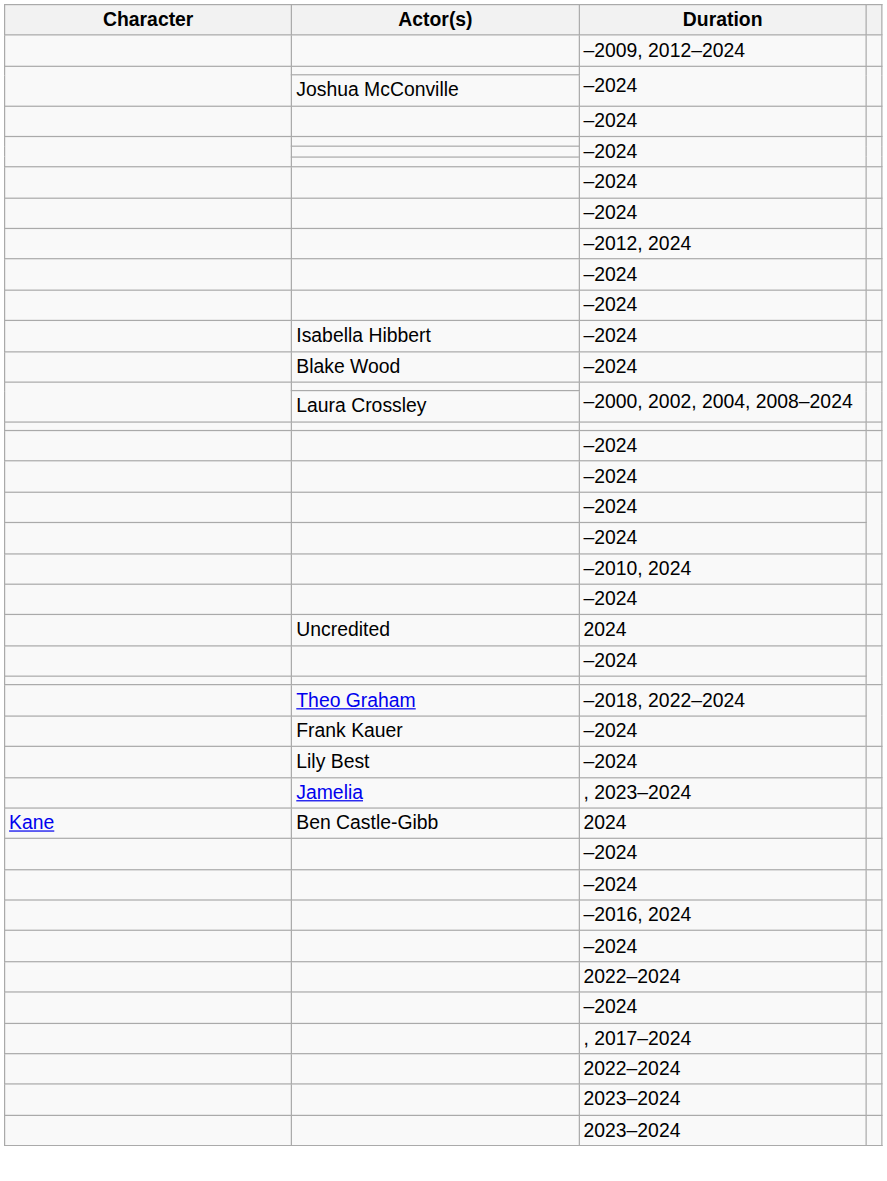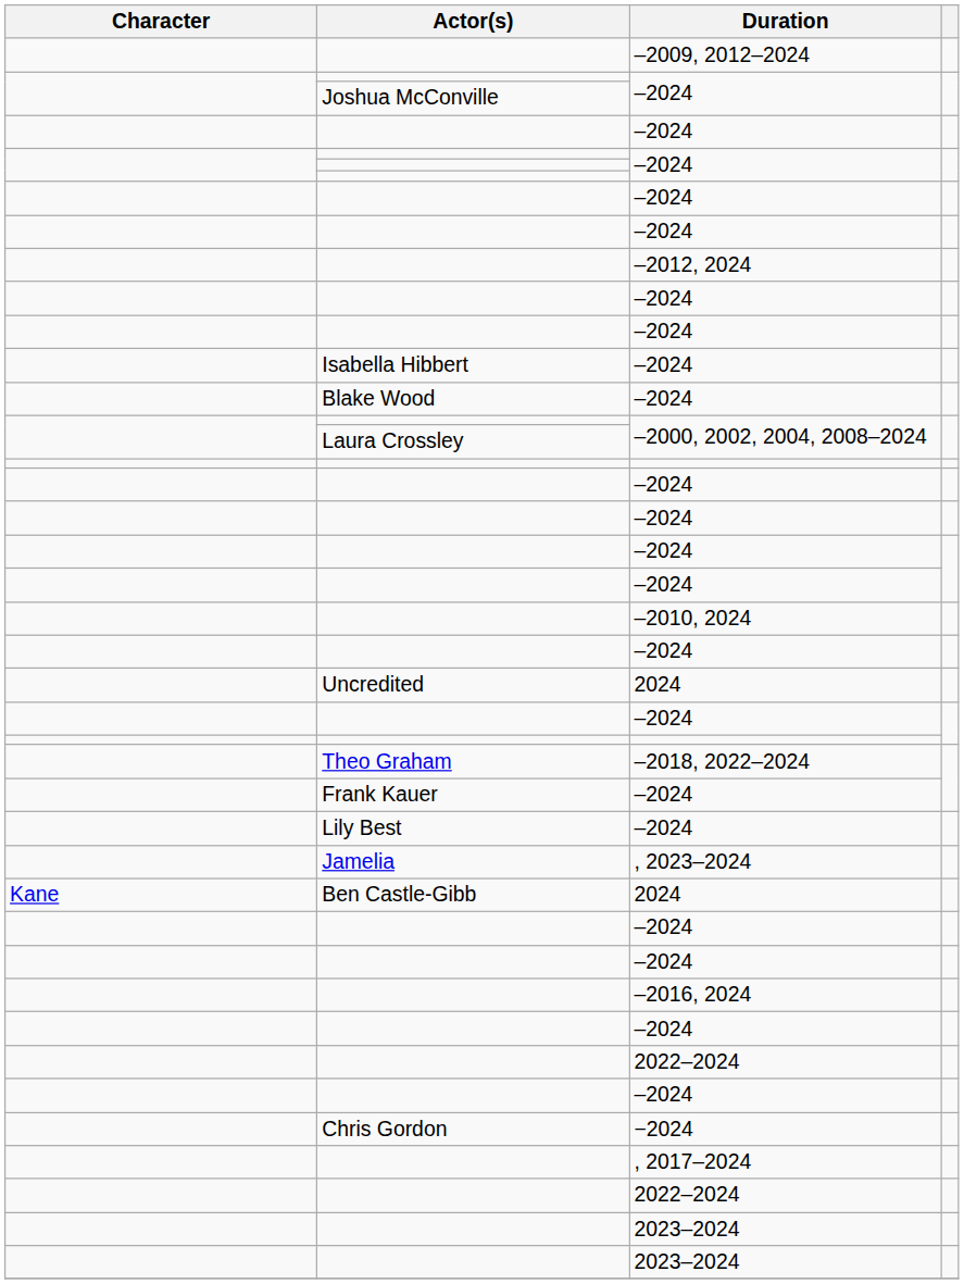 <table class="wikitable sortable sticky-header">
 <tr>
 <th scope="col" style="width:230px;">Character</th>
 <th scope="col" style="width:230px;">Actor(s)</th>
 <th scope="col" style="width:230px;">Duration</th>
 <th scope="col" style="width:5px;"></th>
 </tr>
 <tr>
 <td></td>
 <td></td>
 <td>–2009, 2012–2024</td>
 <td style="text-align:center;"></td>
 </tr>
 <tr>
 <td rowspan="2"></td>
 <td></td>
 <td rowspan="2">–2024</td>
 <td rowspan="2" style="text-align:center;"></td>
 </tr>
 <tr>
 <td>Joshua McConville</td>
 </tr>
 <tr>
 <td></td>
 <td></td>
 <td>–2024</td>
 <td style="text-align:center;"></td>
 </tr>
 <tr>
 <td rowspan="3"></td>
 <td></td>
 <td rowspan="3">–2024</td>
 <td style="text-align:center;" rowspan="3"></td>
 </tr>
 <tr>
 <td></td>
 </tr>
 <tr>
 <td></td>
 </tr>
 <tr>
 <td></td>
 <td></td>
 <td>–2024</td>
 <td style="text-align:center;"></td>
 </tr>
 <tr>
 <td></td>
 <td></td>
 <td>–2024</td>
 <td style="text-align:center"></td>
 </tr>
 <tr>
 <td></td>
 <td></td>
 <td>–2012, 2024</td>
 <td style="text-align:center"></td>
 </tr>
 <tr>
 <td></td>
 <td></td>
 <td>–2024</td>
 <td style="text-align:center"></td>
 </tr>
 <tr>
 <td></td>
 <td></td>
 <td>–2024</td>
 <td style="text-align:center"></td>
 </tr>
 <tr>
 <td></td>
 <td>Isabella Hibbert</td>
 <td>–2024</td>
 <td style="text-align:center;"></td>
 </tr>
 <tr>
 <td></td>
 <td>Blake Wood</td>
 <td>–2024</td>
 <td style="text-align:center;"></td>
 </tr>
 <tr>
 <td rowspan="2"></td>
 <td></td>
 <td rowspan="2">–2000, 2002, 2004, 2008–2024</td>
 <td rowspan="2" style="text-align:center;"></td>
 </tr>
 <tr>
 <td>Laura Crossley</td>
 </tr>
 <tr>
 <td></td>
 <td></td>
 <td></td>
 <td style="text-align:center;"></td>
 </tr>
 <tr>
 <td></td>
 <td></td>
 <td>–2024</td>
 <td style="text-align:center;"></td>
 </tr>
 <tr>
 <td></td>
 <td></td>
 <td>–2024</td>
 <td style="text-align:center;"></td>
 </tr>
 <tr>
 <td></td>
 <td></td>
 <td>–2024</td>
 <td style="text-align:center;" rowspan="2"></td>
 </tr>
 <tr>
 <td></td>
 <td></td>
 <td>–2024</td>
 </tr>
 <tr>
 <td></td>
 <td></td>
 <td>–2010, 2024</td>
 <td style="text-align:center;"></td>
 </tr>
 <tr>
 <td></td>
 <td></td>
 <td>–2024</td>
 <td style="text-align:center;"></td>
 </tr>
 <tr>
 <td></td>
 <td>Uncredited</td>
 <td>2024</td>
 <td style="text-align:center;"></td>
 </tr>
 <tr>
 <td></td>
 <td></td>
 <td>–2024</td>
 <td style="text-align:center;" rowspan="2"></td>
 </tr>
 <tr>
 <td></td>
 <td></td>
 <td></td>
 </tr>
 <tr>
 <td></td>
 <td><a href='#'>Theo Graham</a></td>
 <td>–2018, 2022–2024</td>
 <td style="text-align:center;" rowspan="2"></td>
 </tr>
 <tr>
 <td></td>
 <td>Frank Kauer</td>
 <td>–2024</td>
 </tr>
 <tr>
 <td></td>
 <td>Lily Best</td>
 <td>–2024</td>
 <td style="text-align:center;"></td>
 </tr>
 <tr>
 <td></td>
 <td><a href='#'>Jamelia</a></td>
 <td>, 2023–2024</td>
 <td style="text-align:center;"></td>
 </tr>
 <tr>
 <td><a href='#'>Kane</a></td>
 <td>Ben Castle-Gibb</td>
 <td>2024</td>
 <td style="text-align:center;"></td>
 </tr>
 <tr>
 <td></td>
 <td></td>
 <td>–2024</td>
 <td style="text-align:center;"></td>
 </tr>
 <tr>
 <td></td>
 <td></td>
 <td>–2024</td>
 <td style="text-align:center;"></td>
 </tr>
 <tr>
 <td></td>
 <td></td>
 <td>–2016, 2024</td>
 <td style="text-align:center;"></td>
 </tr>
 <tr>
 <td></td>
 <td></td>
 <td>–2024</td>
 <td style="text-align:center;"></td>
 </tr>
 <tr>
 <td></td>
 <td></td>
 <td>2022–2024</td>
 <td style="text-align:center;"></td>
 </tr>
 <tr>
 <td></td>
 <td></td>
 <td>–2024</td>
 <td style="text-align:center;"></td>
 </tr>
 <tr>
 <td></td>
+<td>Chris Gordon</td>
+<td>−2024</td>
+<td align="center"></td>
+</tr>
+<tr>
+<td></td>
 <td></td>
 <td>, 2017–2024</td>
 <td style="text-align:center;"></td>
 </tr>
 <tr>
 <td></td>
 <td></td>
 <td>2022–2024</td>
 <td style="text-align:center;"></td>
 </tr>
 <tr>
 <td></td>
 <td></td>
 <td>2023–2024</td>
 <td style="text-align:center;"></td>
 </tr>
 <tr>
 <td></td>
 <td></td>
 <td>2023–2024</td>
 <td style="text-align:center;"></td>
 </tr>
 <tr>
 </tr>
 </table>
